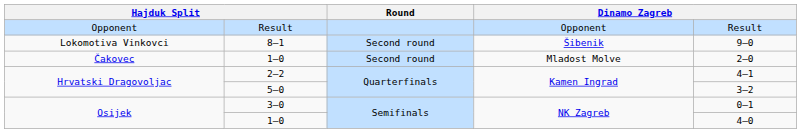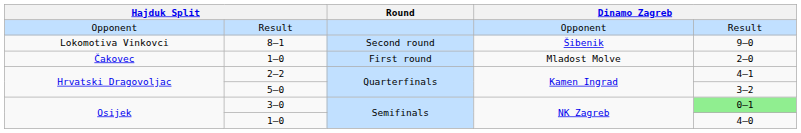 <table class="wikitable" style="text-align: center;">
 <tr>
 <th colspan=2><a href='#'>Hajduk Split</a></th>
 <th>Round</th>
 <th colspan=2><a href='#'>Dinamo Zagreb</a></th>
 </tr>
 <tr bgcolor=#c1e0ff>
 <td width=15%>Opponent</td>
 <td width=7%>Result</td>
 <td width=10%></td>
 <td width=15%>Opponent</td>
 <td width=7%>Result</td>
 </tr>
 <tr>
 <td rowspan=1 align=center>Lokomotiva Vinkovci</td>
 <td>8–1</td>
 <td rowspan=1 bgcolor=#c1e0ff>Second round</td>
 <td rowspan=1 align=center><a href='#'>Šibenik</a></td>
 <td>9–0</td>
 </tr>
 <tr>
 <td rowspan=1 align=center><a href='#'>Čakovec</a></td>
 <td>1–0</td>
-<td rowspan=1 bgcolor=#c1e0ff>Second round</td>
+<td rowspan=1 bgcolor=#c1e0ff>First round</td>
 <td rowspan=1 align=center>Mladost Molve</td>
 <td>2–0</td>
 </tr>
 <tr>
 <td rowspan=2 align=center><a href='#'>Hrvatski Dragovoljac</a></td>
 <td>2–2</td>
 <td rowspan=2 bgcolor=#c1e0ff>Quarterfinals</td>
 <td rowspan=2 align=center><a href='#'>Kamen Ingrad</a></td>
 <td>4–1</td>
 </tr>
 <tr>
 <td>5–0</td>
 <td>3–2</td>
 </tr>
 <tr>
 <td rowspan=2 align=center><a href='#'>Osijek</a></td>
 <td>3–0</td>
 <td rowspan=2 bgcolor=#c1e0ff>Semifinals</td>
 <td rowspan=2 align=center><a href='#'>NK Zagreb</a></td>
-<td>0–1</td>
+<td style="background: lightgreen;">0–1</td>
 </tr>
 <tr>
 <td>1–0</td>
 <td>4–0</td>
 </tr>
 </table>
